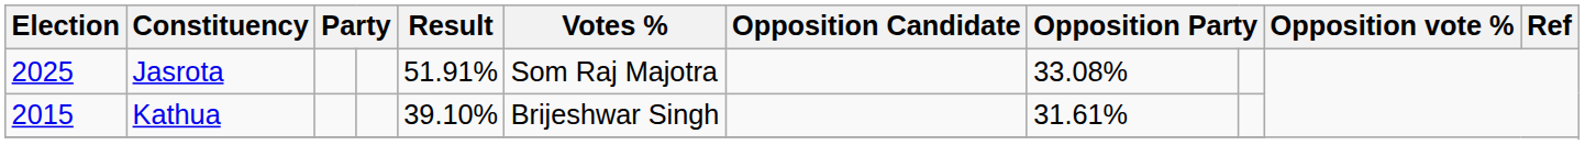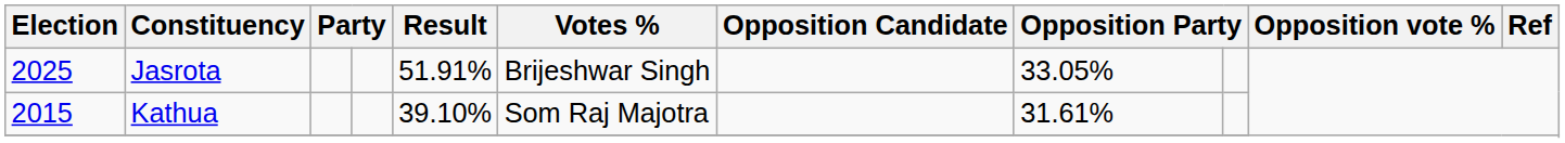 <table class="wikitable sortable">
 <tr>
 <th>Election</th>
 <th>Constituency</th>
 <th colspan="2">Party</th>
 <th>Result</th>
 <th>Votes %</th>
 <th>Opposition Candidate</th>
 <th colspan="2">Opposition Party</th>
 <th>Opposition vote %</th>
 <th>Ref</th>
 </tr>
 <tr>
 <td><a href='#'>2025</a></td>
 <td><a href='#'>Jasrota</a></td>
 <td></td>
 <td></td>
 <td>51.91%</td>
-<td>Som Raj Majotra</td>
+<td>Brijeshwar Singh</td>
 <td></td>
-<td>33.08%</td>
+<td>33.05%</td>
 <td></td>
 </tr>
 <tr>
 <td><a href='#'>2015</a></td>
 <td><a href='#'>Kathua</a></td>
 <td></td>
 <td></td>
 <td>39.10%</td>
-<td>Brijeshwar Singh</td>
+<td>Som Raj Majotra</td>
 <td></td>
 <td>31.61%</td>
 <td></td>
 </tr>
 <tr>
 </tr>
 </table>
